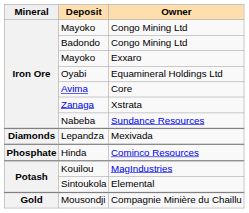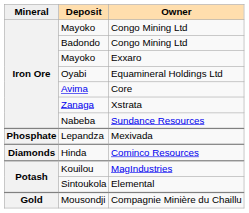 <table class="wikitable">
 <tr>
 <th style="background: #efefef;">Mineral</th>
 <th style="background: #ffdead;">Deposit</th>
 <th style="background: #ffdead;">Owner</th>
 </tr>
 <tr>
 <th scope="row" rowspan="7">Iron Ore</th>
 <td>Mayoko</td>
 <td>Congo Mining Ltd</td>
 </tr>
 <tr>
 <td>Badondo</td>
 <td>Congo Mining Ltd</td>
 </tr>
 <tr>
 <td>Mayoko</td>
 <td>Exxaro</td>
 </tr>
 <tr>
 <td>Oyabi</td>
 <td>Equamineral Holdings Ltd</td>
 </tr>
 <tr>
 <td><a href='#'>Avima</a></td>
 <td>Core</td>
 </tr>
 <tr>
 <td><a href='#'>Zanaga</a></td>
 <td>Xstrata</td>
 </tr>
 <tr>
 <td>Nabeba</td>
 <td><a href='#'>Sundance Resources</a></td>
 </tr>
 <tr>
-<th scope="row" style="border-top:2px solid gray;">Diamonds</th>
+<th scope="row" style="border-top:2px solid gray;">Phosphate</th>
 <td style="border-top:2px solid gray;">Lepandza</td>
 <td style="border-top:2px solid gray;">Mexivada</td>
 </tr>
 <tr>
-<th scope="row" style="border-top:2px solid gray;">Phosphate</th>
+<th scope="row" style="border-top:2px solid gray;">Diamonds</th>
 <td style="border-top:2px solid gray;">Hinda</td>
 <td style="border-top:2px solid gray;"><a href='#'>Cominco Resources</a></td>
 </tr>
 <tr>
 <th scope="row" rowspan="2" style="border-top:2px solid gray;">Potash</th>
 <td style="border-top:2px solid gray;">Kouilou</td>
 <td style="border-top:2px solid gray;"><a href='#'>MagIndustries</a></td>
 </tr>
 <tr>
 <td>Sintoukola</td>
 <td>Elemental</td>
 </tr>
 <tr>
 <th scope="row" rowspan="2" style="border-top:2px solid gray;">Gold</th>
 <td style="border-top:2px solid gray;">Mousondji</td>
 <td style="border-top:2px solid gray;">Compagnie Minière du Chaillu</td>
 </tr>
 </table>
